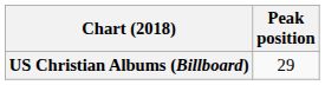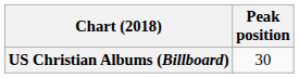 <table class="wikitable sortable plainrowheaders" style="text-align:center">
 <tr>
 <th scope="col">Chart (2018)</th>
 <th scope="col">Peak<br>position</th>
 </tr>
 <tr>
 <th scope="row">US Christian Albums (<em>Billboard</em>)</th>
-<td>29</td>
+<td>30</td>
 </tr>
 </table>
